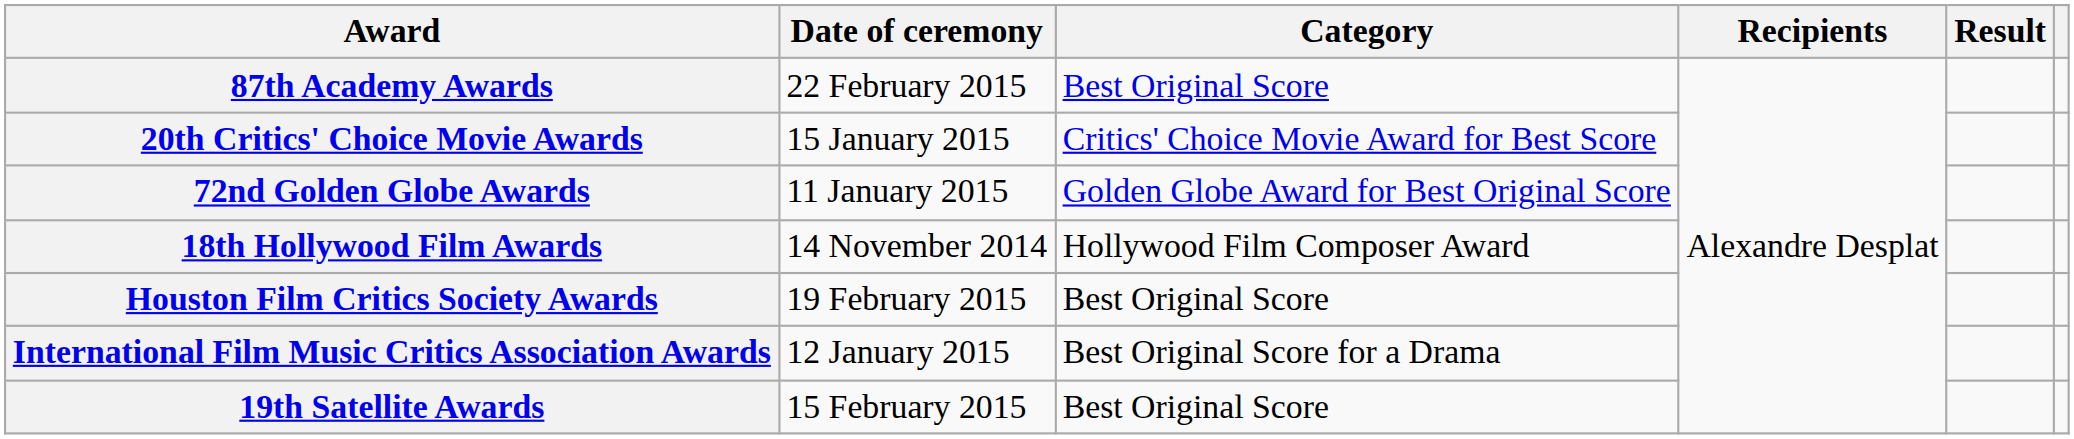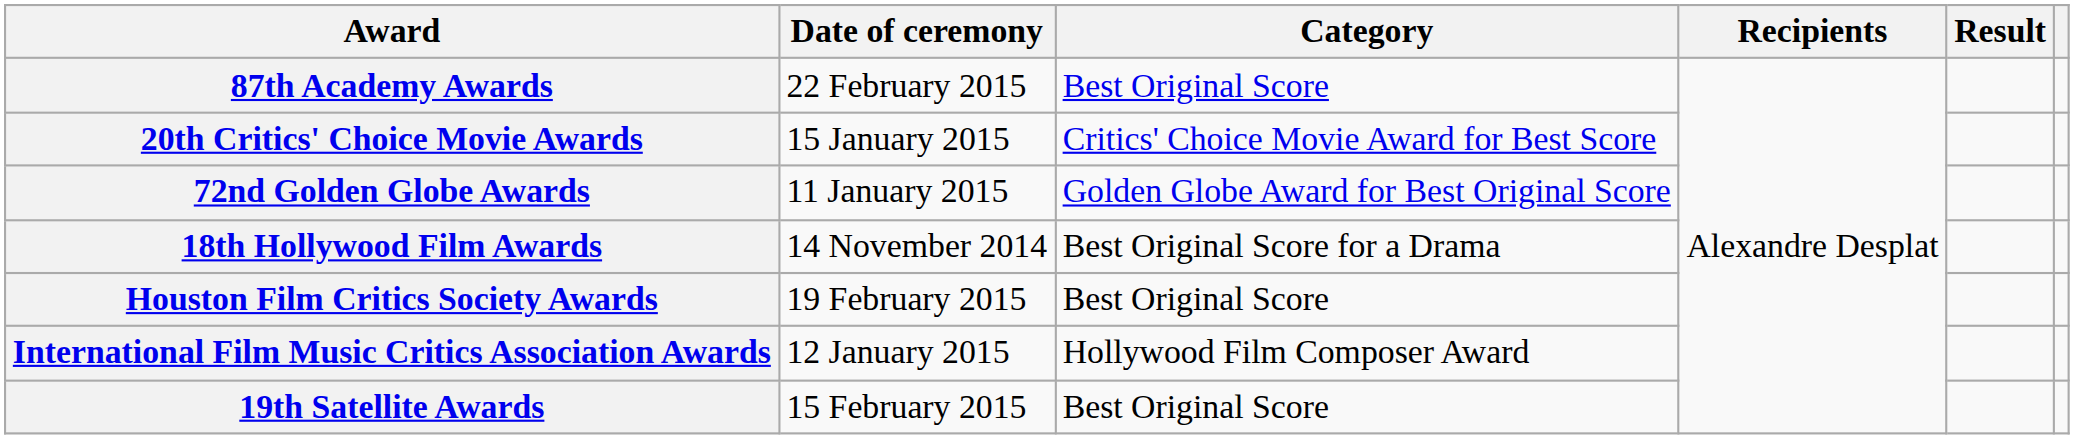 <table class="wikitable plainrowheaders sortable" style="margin-right: 0;">
 <tr>
 <th scope="col">Award</th>
 <th scope="col">Date of ceremony</th>
 <th scope="col">Category</th>
 <th scope="col">Recipients</th>
 <th scope="col">Result</th>
 <th scope="col" class="unsortable"></th>
 </tr>
 <tr>
 <th scope="row"><a href='#'>87th Academy Awards</a></th>
 <td>22 February 2015</td>
 <td><a href='#'>Best Original Score</a></td>
 <td rowspan="7">Alexandre Desplat</td>
 <td></td>
 <td style="text-align: center;"></td>
 </tr>
 <tr>
 <th scope="row"><a href='#'>20th Critics' Choice Movie Awards</a></th>
 <td>15 January 2015</td>
 <td><a href='#'>Critics' Choice Movie Award for Best Score</a></td>
 <td></td>
 <td style="text-align: center;"></td>
 </tr>
 <tr>
 <th scope="row"><a href='#'>72nd Golden Globe Awards</a></th>
 <td>11 January 2015</td>
 <td><a href='#'>Golden Globe Award for Best Original Score</a></td>
 <td></td>
 <td style="text-align: center;"></td>
 </tr>
 <tr>
 <th scope="row"><a href='#'>18th Hollywood Film Awards</a></th>
 <td>14 November 2014</td>
-<td>Hollywood Film Composer Award</td>
+<td>Best Original Score for a Drama</td>
 <td></td>
 <td style="text-align: center;"></td>
 </tr>
 <tr>
 <th scope="row"><a href='#'>Houston Film Critics Society Awards</a></th>
 <td>19 February 2015</td>
 <td>Best Original Score</td>
 <td></td>
 <td style="text-align: center;"></td>
 </tr>
 <tr>
 <th scope="row"><a href='#'>International Film Music Critics Association Awards</a></th>
 <td>12 January 2015</td>
-<td>Best Original Score for a Drama</td>
+<td>Hollywood Film Composer Award</td>
 <td></td>
 <td style="text-align: center;"></td>
 </tr>
 <tr>
 <th scope="row"><a href='#'>19th Satellite Awards</a></th>
 <td>15 February 2015</td>
 <td>Best Original Score</td>
 <td></td>
 <td style="text-align: center;"></td>
 </tr>
 </table>
